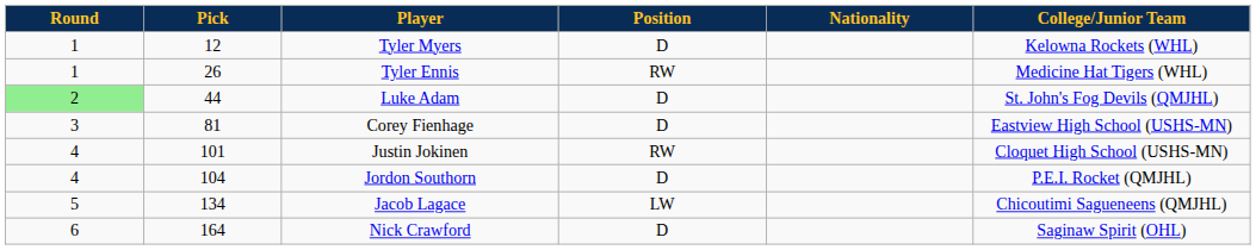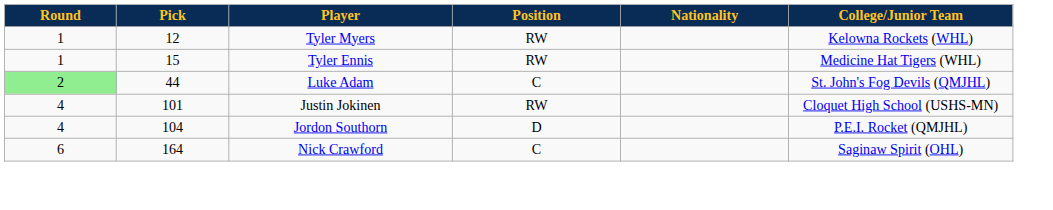 <table class="wikitable">
 <tr>
 <th style="background:#092c57; color:#ffc322" width="10%">Round</th>
 <th style="background:#092c57; color:#ffc322" width="10%">Pick</th>
 <th style="background:#092c57; color:#ffc322" width="20%">Player</th>
 <th style="background:#092c57; color:#ffc322" width="15%">Position</th>
 <th style="background:#092c57; color:#ffc322" width="15%">Nationality</th>
 <th style="background:#092c57; color:#ffc322" width="20%">College/Junior Team</th>
 </tr>
 <tr style="text-align: center">
 <td>1</td>
 <td>12</td>
 <td><a href='#'>Tyler Myers</a></td>
-<td>D</td>
+<td>RW</td>
 <td></td>
 <td><a href='#'>Kelowna Rockets</a> (<a href='#'>WHL</a>)</td>
 </tr>
 <tr style="text-align: center">
 <td>1</td>
-<td>26</td>
+<td>15</td>
 <td><a href='#'>Tyler Ennis</a></td>
 <td>RW</td>
 <td></td>
 <td><a href='#'>Medicine Hat Tigers</a> (WHL)</td>
 </tr>
 <tr style="text-align: center">
 <td style="background: lightgreen;">2</td>
 <td>44</td>
 <td><a href='#'>Luke Adam</a></td>
-<td>D</td>
+<td>C</td>
 <td></td>
 <td><a href='#'>St. John's Fog Devils</a> (<a href='#'>QMJHL</a>)</td>
-</tr>
-<tr style="text-align: center">
-<td>3</td>
-<td>81</td>
-<td>Corey Fienhage</td>
-<td>D</td>
-<td></td>
-<td><a href='#'>Eastview High School</a> (<a href='#'>USHS-MN</a>)</td>
 </tr>
 <tr style="text-align: center">
 <td>4</td>
 <td>101</td>
 <td>Justin Jokinen</td>
 <td>RW</td>
 <td></td>
 <td><a href='#'>Cloquet High School</a> (USHS-MN)</td>
 </tr>
 <tr style="text-align: center">
 <td>4</td>
 <td>104</td>
 <td><a href='#'>Jordon Southorn</a></td>
 <td>D</td>
 <td></td>
 <td><a href='#'>P.E.I. Rocket</a> (QMJHL)</td>
 </tr>
 <tr style="text-align: center">
-<td>5</td>
-<td>134</td>
-<td><a href='#'>Jacob Lagace</a></td>
-<td>LW</td>
-<td></td>
-<td><a href='#'>Chicoutimi Sagueneens</a> (QMJHL)</td>
-</tr>
-<tr style="text-align: center">
 <td>6</td>
 <td>164</td>
 <td><a href='#'>Nick Crawford</a></td>
-<td>D</td>
+<td>C</td>
 <td></td>
 <td><a href='#'>Saginaw Spirit</a> (<a href='#'>OHL</a>)</td>
 </tr>
 </table>
